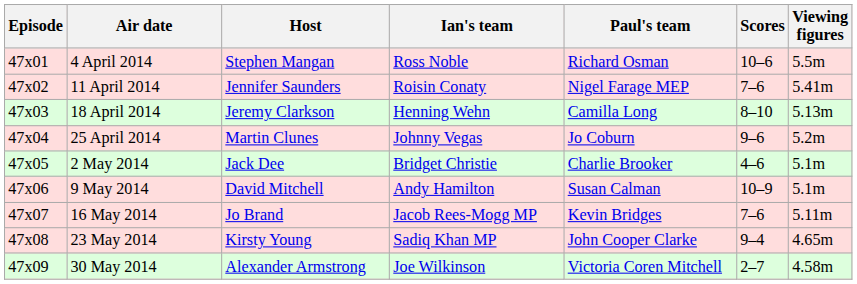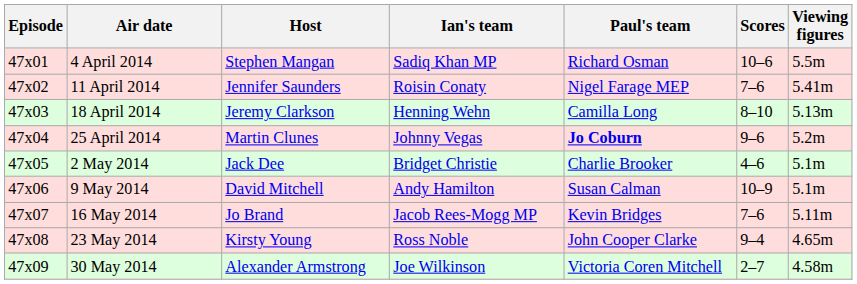 <table class="wikitable"  style="width:840px; background:#fdd;">
 <tr>
 <th style="width:5%;">Episode</th>
 <th style="width:21%;">Air date</th>
 <th style="width:22%;">Host</th>
 <th style="width:23%;">Ian's team</th>
 <th style="width:23%;">Paul's team</th>
 <th style="width:5%;">Scores</th>
 <th style="width:120%;">Viewing figures</th>
 </tr>
 <tr>
 <td>47x01</td>
 <td>4 April 2014</td>
 <td><a href='#'>Stephen Mangan</a></td>
-<td><a href='#'>Ross Noble</a></td>
+<td><a href='#'>Sadiq Khan MP</a></td>
 <td><a href='#'>Richard Osman</a></td>
 <td>10–6</td>
 <td>5.5m</td>
 </tr>
 <tr>
 <td>47x02</td>
 <td>11 April 2014</td>
 <td><a href='#'>Jennifer Saunders</a></td>
 <td><a href='#'>Roisin Conaty</a></td>
 <td><a href='#'>Nigel Farage MEP</a></td>
 <td>7–6</td>
 <td>5.41m</td>
 </tr>
 <tr style="background:#dfd;">
 <td>47x03</td>
 <td>18 April 2014</td>
 <td><a href='#'>Jeremy Clarkson</a></td>
 <td><a href='#'>Henning Wehn</a></td>
 <td><a href='#'>Camilla Long</a></td>
 <td>8–10</td>
 <td>5.13m</td>
 </tr>
 <tr>
 <td>47x04</td>
 <td>25 April 2014</td>
 <td><a href='#'>Martin Clunes</a></td>
 <td><a href='#'>Johnny Vegas</a></td>
-<td><a href='#'>Jo Coburn</a></td>
+<td><strong><a href='#'>Jo Coburn</a></strong></td>
 <td>9–6</td>
 <td>5.2m</td>
 </tr>
 <tr style="background:#dfd;">
 <td>47x05</td>
 <td>2 May 2014</td>
 <td><a href='#'>Jack Dee</a></td>
 <td><a href='#'>Bridget Christie</a></td>
 <td><a href='#'>Charlie Brooker</a></td>
 <td>4–6</td>
 <td>5.1m</td>
 </tr>
 <tr>
 <td>47x06</td>
 <td>9 May 2014</td>
 <td><a href='#'>David Mitchell</a></td>
 <td><a href='#'>Andy Hamilton</a></td>
 <td><a href='#'>Susan Calman</a></td>
 <td>10–9</td>
 <td>5.1m</td>
 </tr>
 <tr>
 <td>47x07</td>
 <td>16 May 2014</td>
 <td><a href='#'>Jo Brand</a></td>
 <td><a href='#'>Jacob Rees-Mogg MP</a></td>
 <td><a href='#'>Kevin Bridges</a></td>
 <td>7–6</td>
 <td>5.11m</td>
 </tr>
 <tr>
 <td>47x08</td>
 <td>23 May 2014</td>
 <td><a href='#'>Kirsty Young</a></td>
-<td><a href='#'>Sadiq Khan MP</a></td>
+<td><a href='#'>Ross Noble</a></td>
 <td><a href='#'>John Cooper Clarke</a></td>
 <td>9–4</td>
 <td>4.65m</td>
 </tr>
 <tr style="background:#dfd;">
 <td>47x09</td>
 <td>30 May 2014</td>
 <td><a href='#'>Alexander Armstrong</a></td>
 <td><a href='#'>Joe Wilkinson</a></td>
 <td><a href='#'>Victoria Coren Mitchell</a></td>
 <td>2–7</td>
 <td>4.58m</td>
 </tr>
 </table>
